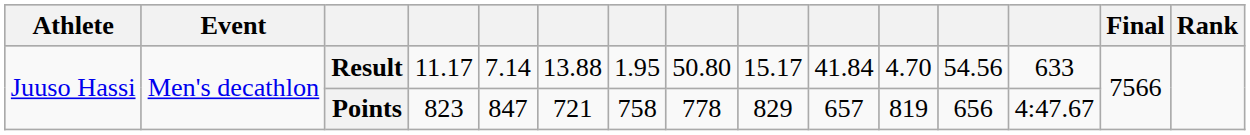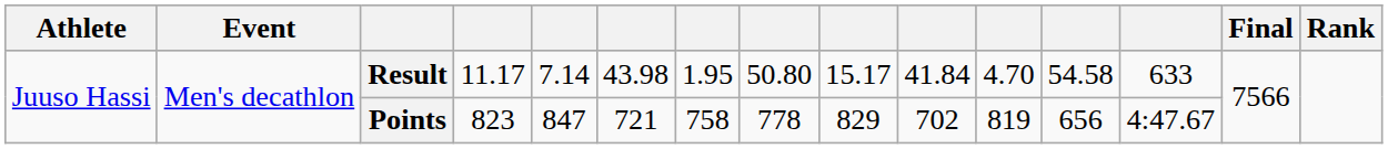 <table class="wikitable">
 <tr>
 <th>Athlete</th>
 <th>Event</th>
 <th></th>
 <th></th>
 <th></th>
 <th></th>
 <th></th>
 <th></th>
 <th></th>
 <th></th>
 <th></th>
 <th></th>
 <th></th>
 <th>Final</th>
 <th>Rank</th>
 </tr>
 <tr style=text-align:center>
 <td rowspan=2 style=text-align:left><a href='#'>Juuso Hassi</a></td>
 <td rowspan=2 style=text-align:left><a href='#'>Men's decathlon</a></td>
 <th>Result</th>
 <td>11.17</td>
 <td>7.14</td>
-<td>13.88</td>
+<td>43.98</td>
 <td>1.95</td>
 <td>50.80</td>
 <td>15.17</td>
 <td>41.84</td>
 <td>4.70</td>
-<td>54.56</td>
+<td>54.58</td>
 <td>633</td>
 <td rowspan=2>7566</td>
 <td rowspan=2></td>
 </tr>
 <tr style=text-align:center>
 <th>Points</th>
 <td>823</td>
 <td>847</td>
 <td>721</td>
 <td>758</td>
 <td>778</td>
 <td>829</td>
-<td>657</td>
+<td>702</td>
 <td>819</td>
 <td>656</td>
 <td>4:47.67</td>
 </tr>
 </table>
